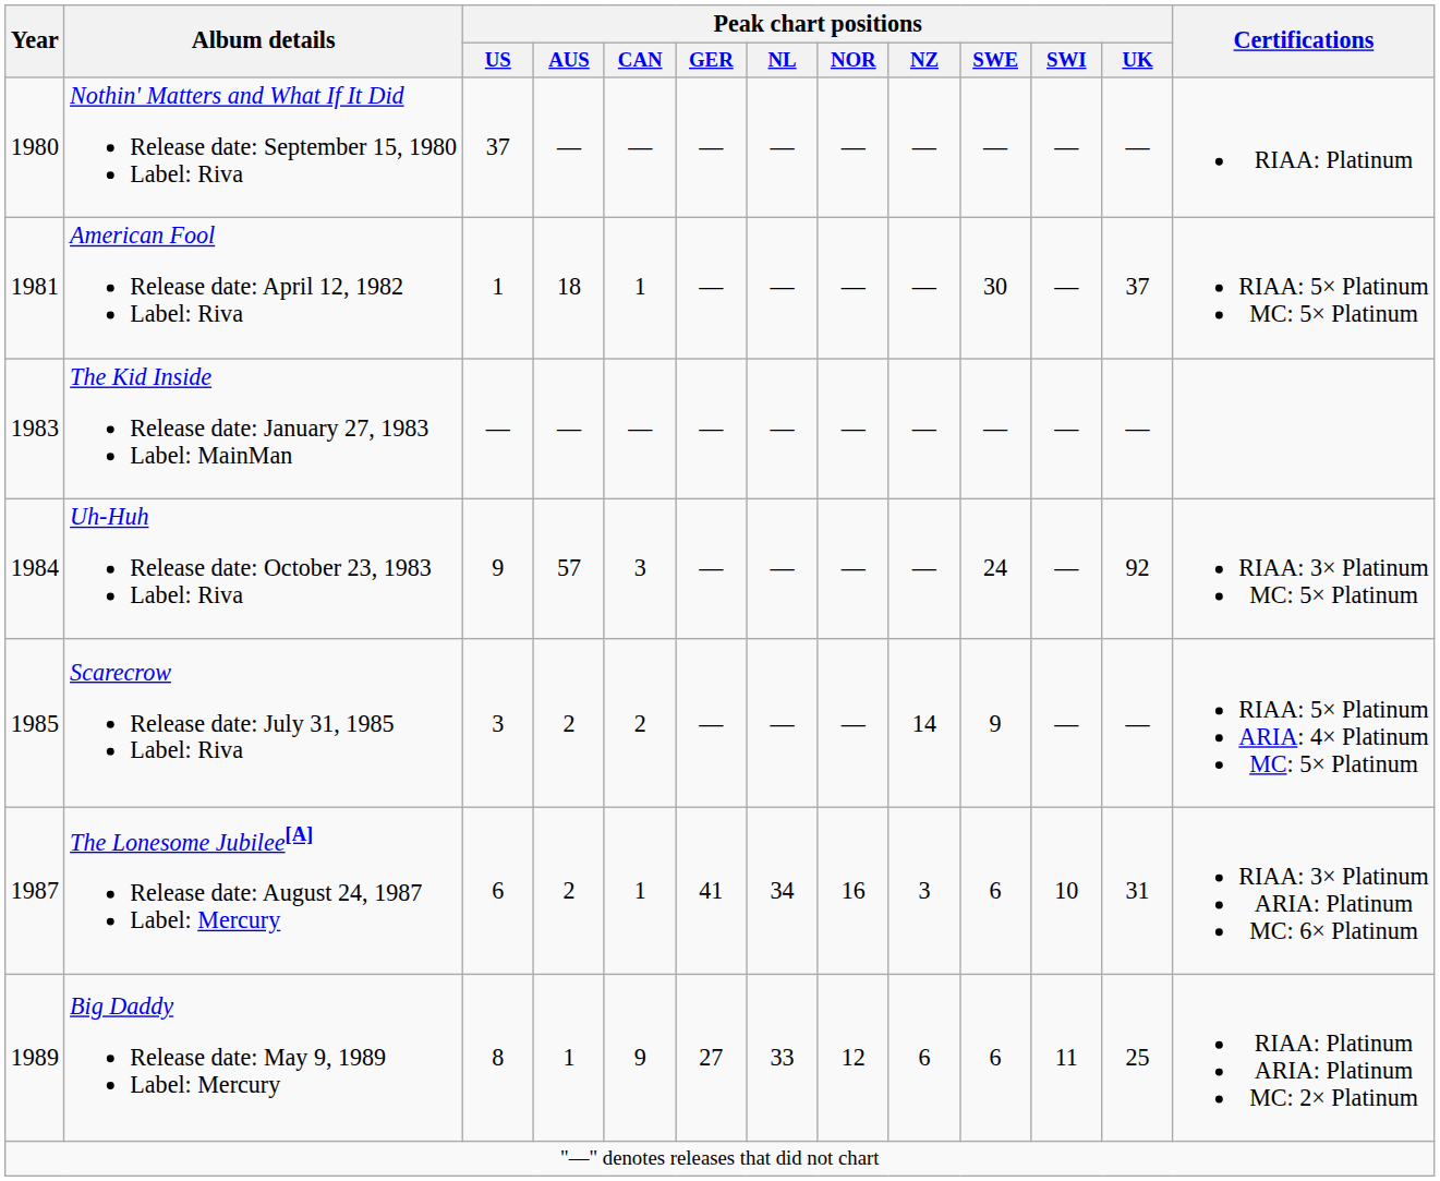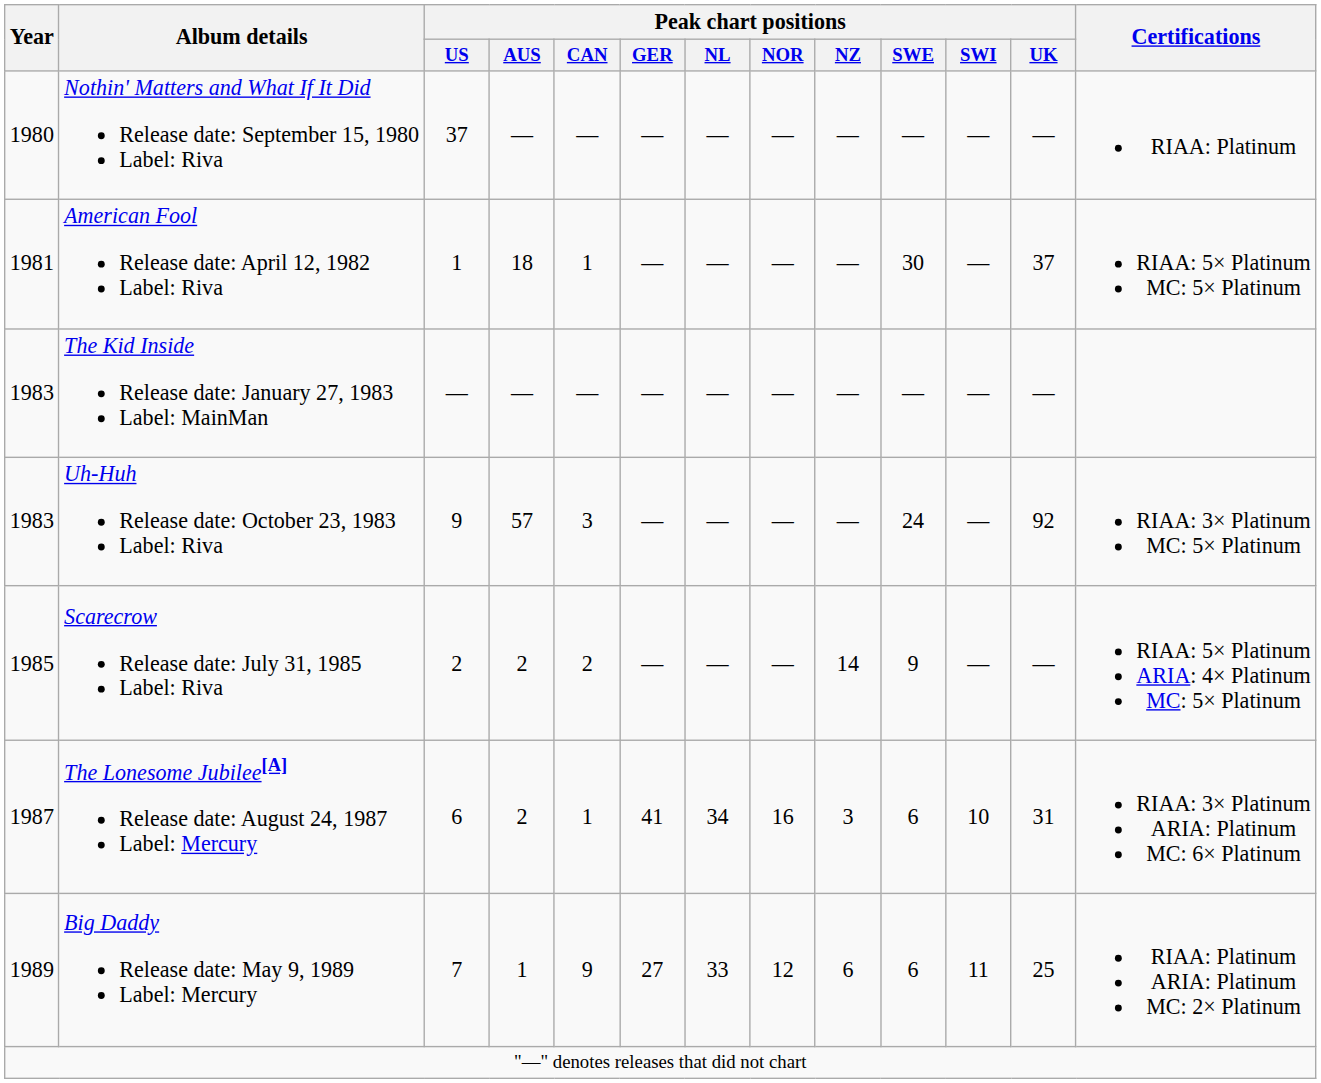 <table class="wikitable" style="text-align:center">
 <tr>
 <th rowspan="2">Year</th>
 <th rowspan="2">Album details</th>
 <th colspan="10">Peak chart positions</th>
 <th rowspan="2"><a href='#'>Certifications</a></th>
 </tr>
 <tr>
 <th style="width:3em;font-size:85%"><a href='#'>US</a><br></th>
 <th style="width:3em;font-size:85%"><a href='#'>AUS</a><br></th>
 <th style="width:3em;font-size:85%"><a href='#'>CAN</a><br></th>
 <th style="width:3em;font-size:85%"><a href='#'>GER</a><br></th>
 <th style="width:3em;font-size:85%"><a href='#'>NL</a><br></th>
 <th style="width:3em;font-size:85%"><a href='#'>NOR</a><br></th>
 <th style="width:3em;font-size:85%"><a href='#'>NZ</a><br></th>
 <th style="width:3em;font-size:85%"><a href='#'>SWE</a><br></th>
 <th style="width:3em;font-size:85%"><a href='#'>SWI</a><br></th>
 <th style="width:3em;font-size:85%"><a href='#'>UK</a><br></th>
 </tr>
 <tr>
 <td>1980</td>
 <td align="left"><em><a href='#'>Nothin' Matters and What If It Did</a></em><br><ul><li>Release date: September 15, 1980</li><li>Label: Riva</li></ul></td>
 <td>37</td>
 <td>—</td>
 <td>—</td>
 <td>—</td>
 <td>—</td>
 <td>—</td>
 <td>—</td>
 <td>—</td>
 <td>—</td>
 <td>—</td>
 <td><br><ul><li>RIAA: Platinum</li></ul></td>
 </tr>
 <tr>
 <td>1981</td>
 <td align="left"><em><a href='#'>American Fool</a></em><br><ul><li>Release date: April 12, 1982</li><li>Label: Riva</li></ul></td>
 <td>1</td>
 <td>18</td>
 <td>1</td>
 <td>—</td>
 <td>—</td>
 <td>—</td>
 <td>—</td>
 <td>30</td>
 <td>—</td>
 <td>37</td>
 <td><br><ul><li>RIAA: 5× Platinum</li><li>MC: 5× Platinum</li></ul></td>
 </tr>
 <tr>
 <td>1983</td>
 <td align="left"><em><a href='#'>The Kid Inside</a></em><br><ul><li>Release date: January 27, 1983</li><li>Label: MainMan</li></ul></td>
 <td>—</td>
 <td>—</td>
 <td>—</td>
 <td>—</td>
 <td>—</td>
 <td>—</td>
 <td>—</td>
 <td>—</td>
 <td>—</td>
 <td>—</td>
 <td></td>
 </tr>
 <tr>
-<td>1984</td>
+<td>1983</td>
 <td align="left"><em><a href='#'>Uh-Huh</a></em><br><ul><li>Release date: October 23, 1983</li><li>Label: Riva</li></ul></td>
 <td>9</td>
 <td>57</td>
 <td>3</td>
 <td>—</td>
 <td>—</td>
 <td>—</td>
 <td>—</td>
 <td>24</td>
 <td>—</td>
 <td>92</td>
 <td><br><ul><li>RIAA: 3× Platinum</li><li>MC: 5× Platinum</li></ul></td>
 </tr>
 <tr>
 <td>1985</td>
 <td align="left"><em><a href='#'>Scarecrow</a></em><br><ul><li>Release date: July 31, 1985</li><li>Label: Riva</li></ul></td>
-<td>3</td>
+<td>2</td>
 <td>2</td>
 <td>2</td>
 <td>—</td>
 <td>—</td>
 <td>—</td>
 <td>14</td>
 <td>9</td>
 <td>—</td>
 <td>—</td>
 <td><br><ul><li>RIAA: 5× Platinum</li><li><a href='#'>ARIA</a>: 4× Platinum</li><li><a href='#'>MC</a>: 5× Platinum</li></ul></td>
 </tr>
 <tr>
 <td>1987</td>
 <td align="left"><em><a href='#'>The Lonesome Jubilee</a></em><sup><span></span><a href='#'><strong>[A]</strong></a></sup><br><ul><li>Release date: August 24, 1987</li><li>Label: <a href='#'>Mercury</a></li></ul></td>
 <td>6</td>
 <td>2</td>
 <td>1</td>
 <td>41</td>
 <td>34</td>
 <td>16</td>
 <td>3</td>
 <td>6</td>
 <td>10</td>
 <td>31</td>
 <td><br><ul><li>RIAA: 3× Platinum</li><li>ARIA: Platinum</li><li>MC: 6× Platinum</li></ul></td>
 </tr>
 <tr>
 <td>1989</td>
 <td align="left"><em><a href='#'>Big Daddy</a></em><br><ul><li>Release date: May 9, 1989</li><li>Label: Mercury</li></ul></td>
-<td>8</td>
+<td>7</td>
 <td>1</td>
 <td>9</td>
 <td>27</td>
 <td>33</td>
 <td>12</td>
 <td>6</td>
 <td>6</td>
 <td>11</td>
 <td>25</td>
 <td><br><ul><li>RIAA: Platinum</li><li>ARIA: Platinum</li><li>MC: 2× Platinum</li></ul></td>
 </tr>
 <tr>
 <td colspan="13" style="font-size:85%">"—" denotes releases that did not chart</td>
 </tr>
 </table>
